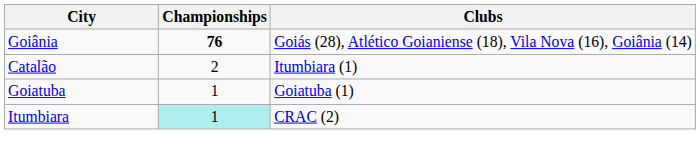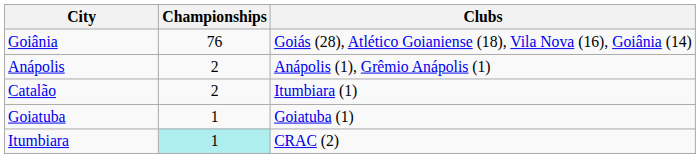 <table class="wikitable">
 <tr>
 <th style="width:150px">City</th>
 <th>Championships</th>
 <th>Clubs</th>
 </tr>
 <tr>
 <td> <a href='#'>Goiânia</a></td>
-<td align="center"><strong>76</strong></td>
+<td align="center">76</td>
 <td><a href='#'>Goiás</a> (28), <a href='#'>Atlético Goianiense</a> (18), <a href='#'>Vila Nova</a> (16), <a href='#'>Goiânia</a> (14)</td>
+</tr>
+<tr>
+<td> <a href='#'>Anápolis</a></td>
+<td align="center">2</td>
+<td><a href='#'>Anápolis</a> (1), <a href='#'>Grêmio Anápolis</a> (1)</td>
 </tr>
 <tr>
 <td> <a href='#'>Catalão</a></td>
 <td align="center">2</td>
 <td><a href='#'>Itumbiara</a> (1)</td>
 </tr>
 <tr>
 <td> <a href='#'>Goiatuba</a></td>
 <td align="center">1</td>
 <td><a href='#'>Goiatuba</a> (1)</td>
 </tr>
 <tr>
 <td> <a href='#'>Itumbiara</a></td>
 <td align="center" style="background: paleturquoise;">1</td>
 <td><a href='#'>CRAC</a> (2)</td>
 </tr>
 </table>
